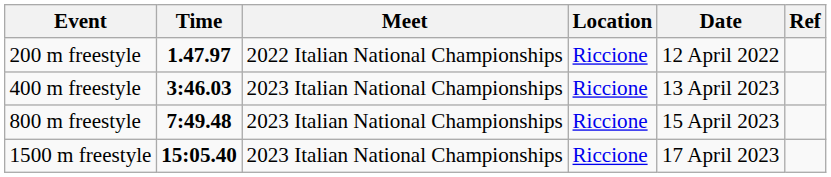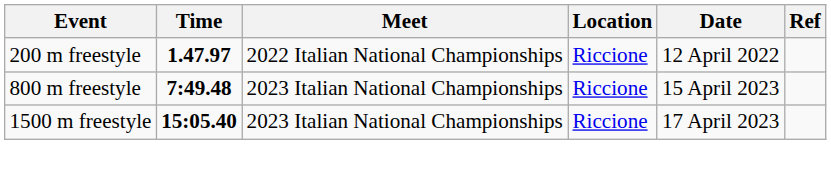 <table class="wikitable">
 <tr>
 <th>Event</th>
 <th>Time</th>
 <th>Meet</th>
 <th>Location</th>
 <th>Date</th>
 <th>Ref</th>
 </tr>
 <tr>
 <td>200 m freestyle</td>
 <td style="text-align:center;"><strong>1.47.97</strong></td>
 <td>2022 Italian National Championships</td>
 <td><a href='#'>Riccione</a></td>
 <td>12 April 2022</td>
-<td style="text-align:center;"></td>
-</tr>
-<tr>
-<td>400 m freestyle</td>
-<td style="text-align:center;"><strong>3:46.03</strong></td>
-<td>2023 Italian National Championships</td>
-<td><a href='#'>Riccione</a></td>
-<td>13 April 2023</td>
 <td style="text-align:center;"></td>
 </tr>
 <tr>
 <td>800 m freestyle</td>
 <td style="text-align:center;"><strong>7:49.48</strong></td>
 <td>2023 Italian National Championships</td>
 <td><a href='#'>Riccione</a></td>
 <td>15 April 2023</td>
 <td style="text-align:center;"></td>
 </tr>
 <tr>
 <td>1500 m freestyle</td>
 <td style="text-align:center;"><strong>15:05.40</strong></td>
 <td>2023 Italian National Championships</td>
 <td><a href='#'>Riccione</a></td>
 <td>17 April 2023</td>
 <td style="text-align:center;"></td>
 </tr>
 </table>
